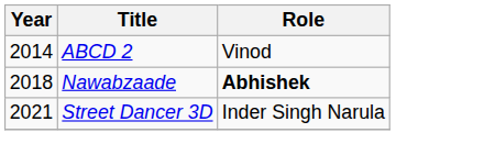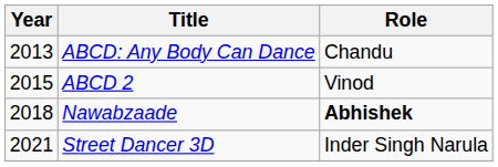 <table class="wikitable">
 <tr>
 <th>Year</th>
 <th>Title</th>
 <th>Role</th>
 </tr>
 <tr>
-<td>2014</td>
+<td>2013</td>
+<td><em><a href='#'>ABCD: Any Body Can Dance</a></em></td>
+<td>Chandu</td>
+</tr>
+<tr>
+<td>2015</td>
 <td><em><a href='#'>ABCD 2</a></em></td>
 <td>Vinod</td>
 </tr>
 <tr>
 <td>2018</td>
 <td><em><a href='#'>Nawabzaade</a></em></td>
 <td><strong>Abhishek</strong></td>
 </tr>
 <tr>
 <td>2021</td>
 <td><em><a href='#'>Street Dancer 3D</a></em></td>
 <td>Inder Singh Narula</td>
 </tr>
 <tr>
 </tr>
 </table>
